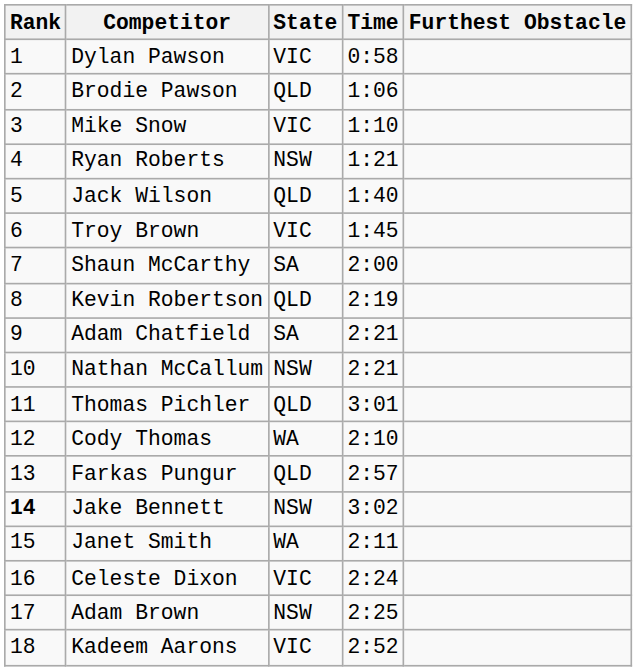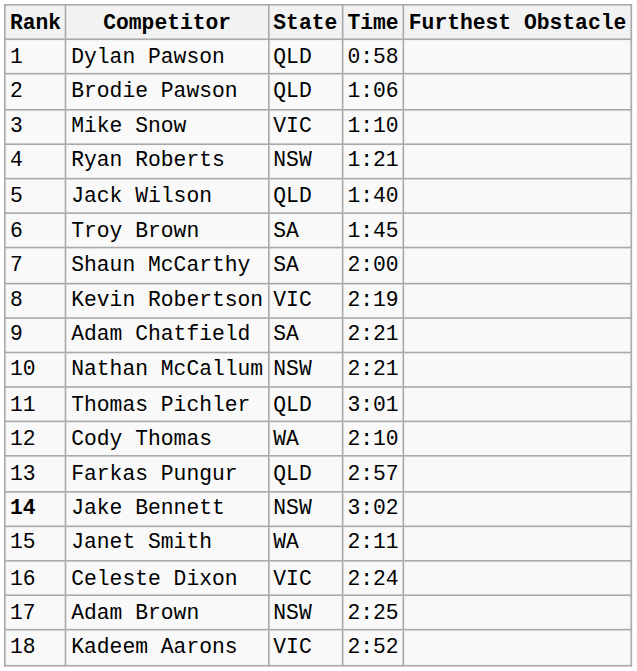 <table class="wikitable sortable mw-collapsible">
 <tr>
 <th>Rank</th>
 <th>Competitor</th>
 <th>State</th>
 <th>Time</th>
 <th>Furthest Obstacle</th>
 </tr>
 <tr>
 <td>1</td>
 <td>Dylan Pawson</td>
-<td>VIC</td>
+<td>QLD</td>
 <td>0:58</td>
 <td></td>
 </tr>
 <tr>
 <td>2</td>
 <td>Brodie Pawson</td>
 <td>QLD</td>
 <td>1:06</td>
 <td></td>
 </tr>
 <tr>
 <td>3</td>
 <td>Mike Snow</td>
 <td>VIC</td>
 <td>1:10</td>
 <td></td>
 </tr>
 <tr>
 <td>4</td>
 <td>Ryan Roberts</td>
 <td>NSW</td>
 <td>1:21</td>
 <td></td>
 </tr>
 <tr>
 <td>5</td>
 <td>Jack Wilson</td>
 <td>QLD</td>
 <td>1:40</td>
 <td></td>
 </tr>
 <tr>
 <td>6</td>
 <td>Troy Brown</td>
-<td>VIC</td>
+<td>SA</td>
 <td>1:45</td>
 <td></td>
 </tr>
 <tr>
 <td>7</td>
 <td>Shaun McCarthy</td>
 <td>SA</td>
 <td>2:00</td>
 <td></td>
 </tr>
 <tr>
 <td>8</td>
 <td>Kevin Robertson</td>
-<td>QLD</td>
+<td>VIC</td>
 <td>2:19</td>
 <td></td>
 </tr>
 <tr>
 <td>9</td>
 <td>Adam Chatfield</td>
 <td>SA</td>
 <td>2:21</td>
 <td></td>
 </tr>
 <tr>
 <td>10</td>
 <td>Nathan McCallum</td>
 <td>NSW</td>
 <td>2:21</td>
 <td></td>
 </tr>
 <tr>
 <td>11</td>
 <td>Thomas Pichler</td>
 <td>QLD</td>
 <td>3:01</td>
 <td></td>
 </tr>
 <tr>
 <td>12</td>
 <td>Cody Thomas</td>
 <td>WA</td>
 <td>2:10</td>
 <td></td>
 </tr>
 <tr>
 <td>13</td>
 <td>Farkas Pungur</td>
 <td>QLD</td>
 <td>2:57</td>
 <td></td>
 </tr>
 <tr>
 <td><strong>14</strong></td>
 <td>Jake Bennett</td>
 <td>NSW</td>
 <td>3:02</td>
 <td></td>
 </tr>
 <tr>
 <td>15</td>
 <td>Janet Smith</td>
 <td>WA</td>
 <td>2:11</td>
 <td></td>
 </tr>
 <tr>
 <td>16</td>
 <td>Celeste Dixon</td>
 <td>VIC</td>
 <td>2:24</td>
 <td></td>
 </tr>
 <tr>
 <td>17</td>
 <td>Adam Brown</td>
 <td>NSW</td>
 <td>2:25</td>
 <td></td>
 </tr>
 <tr>
 <td>18</td>
 <td>Kadeem Aarons</td>
 <td>VIC</td>
 <td>2:52</td>
 <td></td>
 </tr>
 </table>
